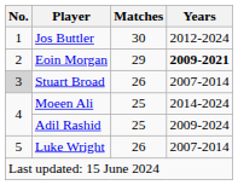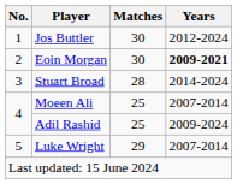 <table class="wikitable" style="text-align: left;">
 <tr>
 <th>No.</th>
 <th>Player</th>
 <th>Matches</th>
 <th>Years</th>
 </tr>
 <tr>
 <td align=center>1</td>
 <td><a href='#'>Jos Buttler</a></td>
 <td align=center>30</td>
 <td>2012-2024</td>
 </tr>
 <tr>
 <td align=center>2</td>
 <td><a href='#'>Eoin Morgan</a></td>
-<td align=center>29</td>
+<td align=center>30</td>
 <td><strong>2009-2021</strong></td>
 </tr>
 <tr>
-<td align=center style="background: lightgrey;">3</td>
+<td align=center>3</td>
 <td><a href='#'>Stuart Broad</a></td>
-<td align=center>26</td>
-<td>2007-2014</td>
+<td align=center>28</td>
+<td>2014-2024</td>
 </tr>
 <tr>
 <td align=center rowspan="2">4</td>
 <td><a href='#'>Moeen Ali</a></td>
 <td align=center>25</td>
-<td>2014-2024</td>
+<td>2007-2014</td>
 </tr>
 <tr>
 <td><a href='#'>Adil Rashid</a></td>
 <td align=center>25</td>
 <td>2009-2024</td>
 </tr>
 <tr>
 <td align=center>5</td>
 <td><a href='#'>Luke Wright</a></td>
-<td align=center>26</td>
+<td align=center>29</td>
 <td>2007-2014</td>
 </tr>
 <tr>
 <td colspan="7">Last updated: 15 June 2024</td>
 </tr>
 </table>
